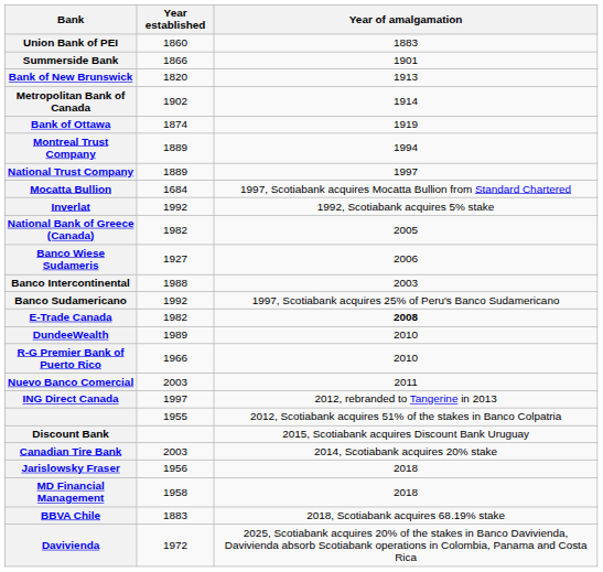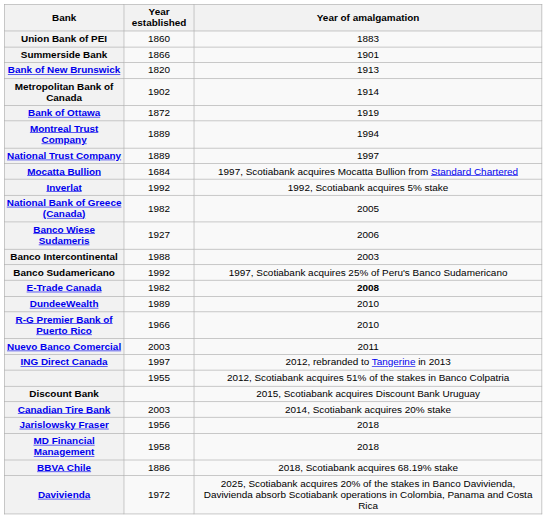 <table class="wikitable plainrowheaders" style="text-align:center">
 <tr>
 <th scope="col">Bank</th>
 <th scope="col">Year established</th>
 <th scope="col">Year of amalgamation</th>
 </tr>
 <tr>
 <th scope="row"> Union Bank of PEI</th>
 <td>1860</td>
 <td>1883</td>
 </tr>
 <tr>
 <th scope="row"> Summerside Bank</th>
 <td>1866</td>
 <td>1901</td>
 </tr>
 <tr>
 <th scope="row"> <a href='#'>Bank of New Brunswick</a></th>
 <td>1820</td>
 <td>1913</td>
 </tr>
 <tr>
 <th scope="row"> Metropolitan Bank of Canada</th>
 <td>1902</td>
 <td>1914</td>
 </tr>
 <tr>
 <th scope="row"> <a href='#'>Bank of Ottawa</a></th>
-<td>1874</td>
+<td>1872</td>
 <td>1919</td>
 </tr>
 <tr>
 <th scope="row"> <a href='#'>Montreal Trust Company</a></th>
 <td>1889</td>
 <td>1994</td>
 </tr>
 <tr>
 <th scope="row"> <a href='#'>National Trust Company</a></th>
 <td>1889</td>
 <td>1997</td>
 </tr>
 <tr>
 <th scope="row"> <a href='#'>Mocatta Bullion</a></th>
 <td>1684</td>
 <td>1997, Scotiabank acquires Mocatta Bullion from <a href='#'>Standard Chartered</a></td>
 </tr>
 <tr>
 <th scope="row"> <a href='#'>Inverlat</a></th>
 <td>1992</td>
 <td>1992, Scotiabank acquires 5% stake</td>
 </tr>
 <tr>
 <th scope="row"> <a href='#'>National Bank of Greece (Canada)</a></th>
 <td>1982</td>
 <td>2005</td>
 </tr>
 <tr>
 <th scope="row"> <a href='#'>Banco Wiese Sudameris</a></th>
 <td>1927</td>
 <td>2006</td>
 </tr>
 <tr>
 <th scope="row"> Banco Intercontinental</th>
 <td>1988</td>
 <td>2003</td>
 </tr>
 <tr>
 <th scope="row"> Banco Sudamericano</th>
 <td>1992</td>
 <td>1997, Scotiabank acquires 25% of Peru's Banco Sudamericano</td>
 </tr>
 <tr>
 <th scope="row"> <a href='#'>E-Trade Canada</a></th>
 <td>1982</td>
 <td><strong>2008</strong></td>
 </tr>
 <tr>
 <th scope="row"> <a href='#'>DundeeWealth</a></th>
 <td>1989</td>
 <td>2010</td>
 </tr>
 <tr>
 <th scope="row"> <a href='#'>R-G Premier Bank of Puerto Rico</a></th>
 <td>1966</td>
 <td>2010</td>
 </tr>
 <tr>
 <th scope="row"> <a href='#'>Nuevo Banco Comercial</a></th>
 <td>2003</td>
 <td>2011</td>
 </tr>
 <tr>
 <th scope="row"> <a href='#'>ING Direct Canada</a></th>
 <td>1997</td>
 <td>2012, rebranded to <a href='#'>Tangerine</a> in 2013</td>
 </tr>
 <tr>
 <th scope="row"> </th>
 <td>1955</td>
 <td>2012, Scotiabank acquires 51% of the stakes in Banco Colpatria</td>
 </tr>
 <tr>
 <th scope="row"> Discount Bank</th>
 <td></td>
 <td>2015, Scotiabank acquires Discount Bank Uruguay</td>
 </tr>
 <tr>
 <th scope="row"> <a href='#'>Canadian Tire Bank</a></th>
 <td>2003</td>
 <td>2014, Scotiabank acquires 20% stake</td>
 </tr>
 <tr>
 <th scope="row"> <a href='#'>Jarislowsky Fraser</a></th>
 <td>1956</td>
 <td>2018</td>
 </tr>
 <tr>
 <th scope="row"> <a href='#'>MD Financial Management</a></th>
 <td>1958</td>
 <td>2018</td>
 </tr>
 <tr>
 <th scope="row"> <a href='#'>BBVA Chile</a></th>
-<td>1883</td>
+<td>1886</td>
 <td>2018, Scotiabank acquires 68.19% stake</td>
 </tr>
 <tr>
 <th scope="row">     <a href='#'>Davivienda</a></th>
 <td>1972</td>
 <td>2025, Scotiabank acquires 20% of the stakes in Banco Davivienda, Davivienda absorb Scotiabank operations in Colombia, Panama and Costa Rica</td>
 </tr>
 </table>
